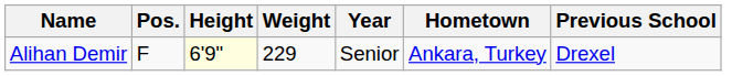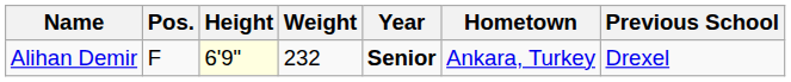 <table class="wikitable sortable" border="1">
 <tr>
 <th>Name</th>
 <th>Pos.</th>
 <th>Height</th>
 <th>Weight</th>
 <th>Year</th>
 <th>Hometown</th>
 <th class="unsortable">Previous School</th>
 </tr>
 <tr>
 <td><a href='#'>Alihan Demir</a></td>
 <td>F</td>
 <td style="background: lightyellow;">6'9"</td>
-<td>229</td>
-<td>Senior</td>
+<td>232</td>
+<td><strong>Senior</strong></td>
 <td><a href='#'>Ankara, Turkey</a></td>
 <td><a href='#'>Drexel</a></td>
 </tr>
 </table>
